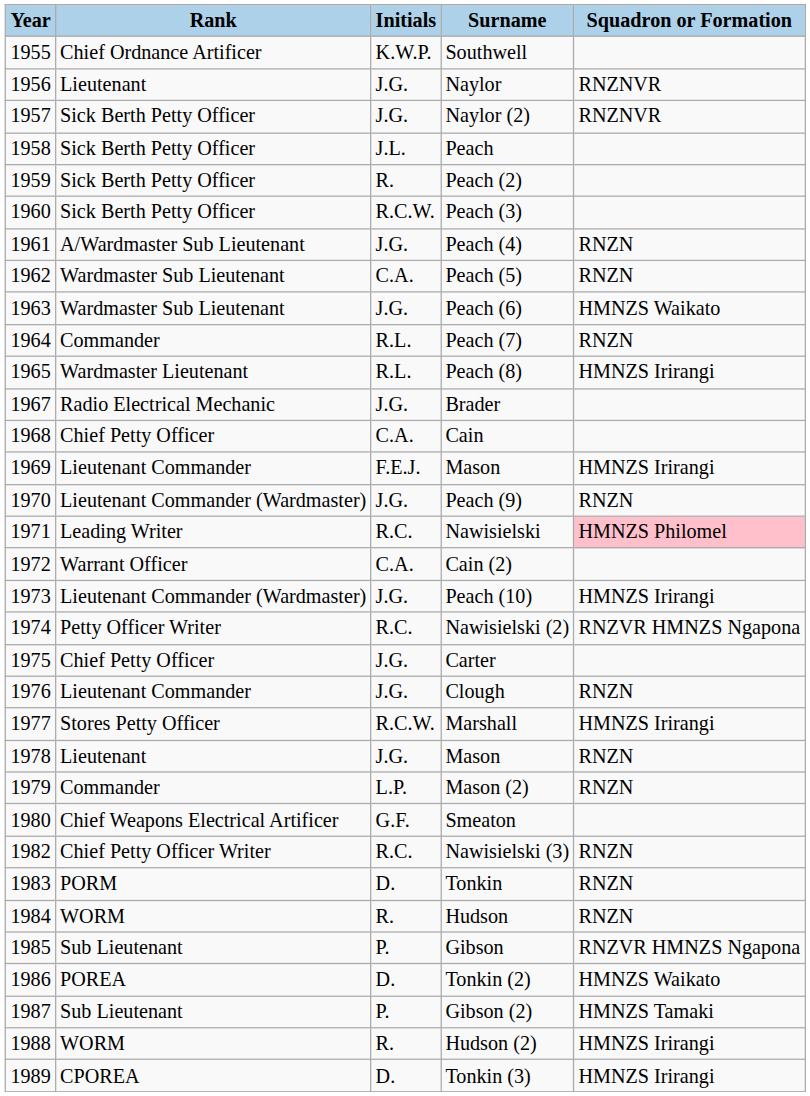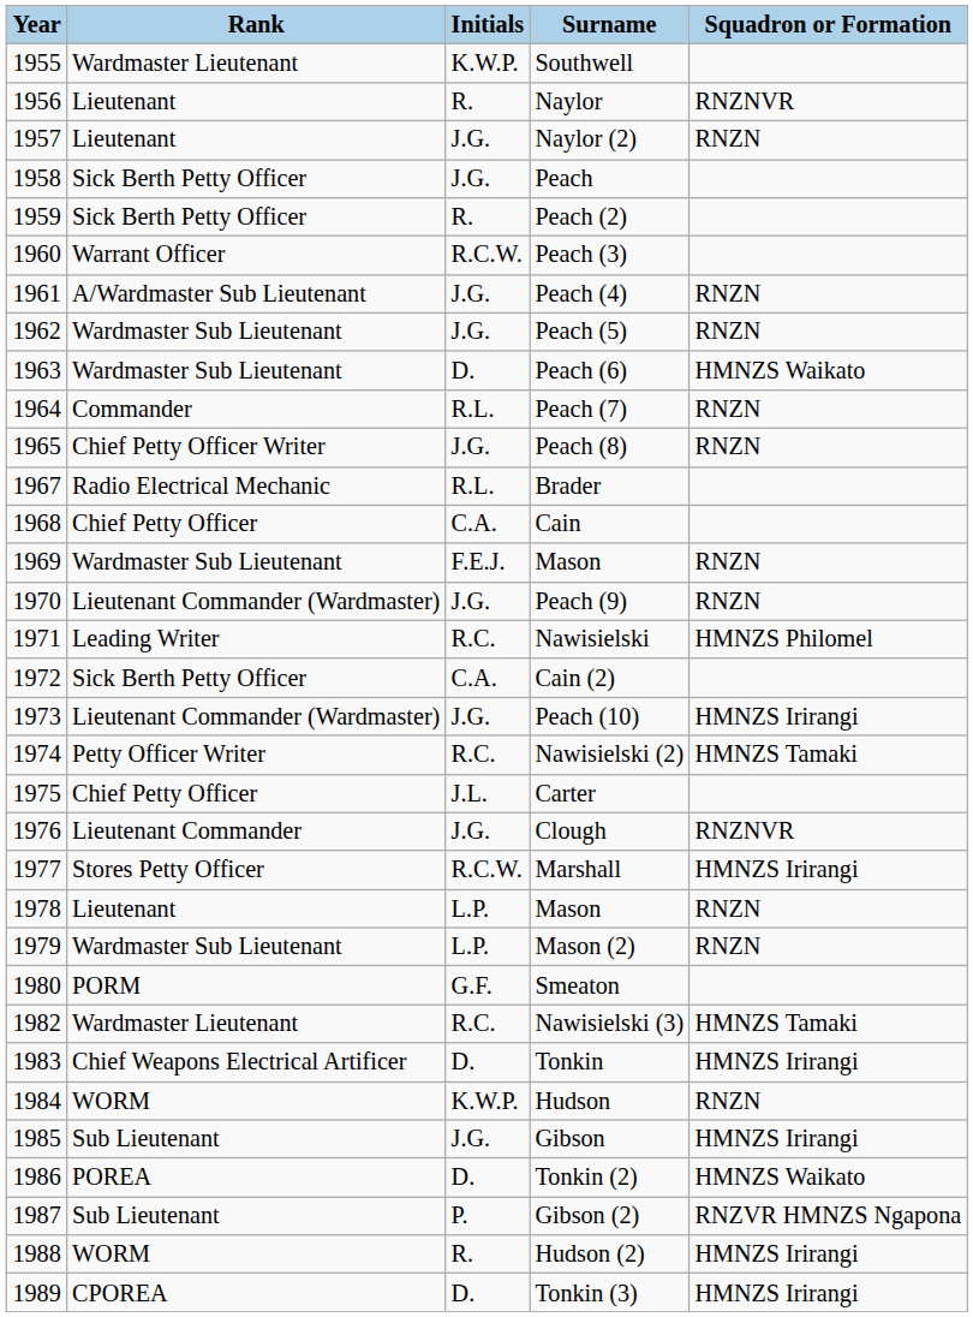 <table class="wikitable sortable collapsible collapsed" style="margin:0.5em auto; font-size:100%;">
 <tr>
 <th scope="row"; style="background-color: #ACD1E9;">Year</th>
 <th scope="row"; style="background-color: #ACD1E9;">Rank</th>
 <th scope="row"; style="background-color: #ACD1E9;">Initials</th>
 <th scope="row"; style="background-color: #ACD1E9;">Surname</th>
 <th scope="row"; style="background-color: #ACD1E9;">Squadron or Formation</th>
 </tr>
 <tr>
 <td>1955</td>
-<td>Chief Ordnance Artificer</td>
+<td>Wardmaster Lieutenant</td>
 <td>K.W.P.</td>
 <td>Southwell</td>
 <td></td>
 </tr>
 <tr>
 <td>1956</td>
 <td>Lieutenant</td>
-<td>J.G.</td>
+<td>R.</td>
 <td>Naylor</td>
 <td>RNZNVR</td>
 </tr>
 <tr>
 <td>1957</td>
-<td>Sick Berth Petty Officer</td>
+<td>Lieutenant</td>
 <td>J.G.</td>
 <td>Naylor (2)</td>
-<td>RNZNVR</td>
+<td>RNZN</td>
 </tr>
 <tr>
 <td>1958</td>
 <td>Sick Berth Petty Officer</td>
-<td>J.L.</td>
+<td>J.G.</td>
 <td>Peach</td>
 <td></td>
 </tr>
 <tr>
 <td>1959</td>
 <td>Sick Berth Petty Officer</td>
 <td>R.</td>
 <td>Peach (2)</td>
 <td></td>
 </tr>
 <tr>
 <td>1960</td>
-<td>Sick Berth Petty Officer</td>
+<td>Warrant Officer</td>
 <td>R.C.W.</td>
 <td>Peach (3)</td>
 <td></td>
 </tr>
 <tr>
 <td>1961</td>
 <td>A/Wardmaster Sub Lieutenant</td>
 <td>J.G.</td>
 <td>Peach (4)</td>
 <td>RNZN</td>
 </tr>
 <tr>
 <td>1962</td>
 <td>Wardmaster Sub Lieutenant</td>
-<td>C.A.</td>
+<td>J.G.</td>
 <td>Peach (5)</td>
 <td>RNZN</td>
 </tr>
 <tr>
 <td>1963</td>
 <td>Wardmaster Sub Lieutenant</td>
-<td>J.G.</td>
+<td>D.</td>
 <td>Peach (6)</td>
 <td>HMNZS Waikato</td>
 </tr>
 <tr>
 <td>1964</td>
 <td>Commander</td>
 <td>R.L.</td>
 <td>Peach (7)</td>
 <td>RNZN</td>
 </tr>
 <tr>
 <td>1965</td>
-<td>Wardmaster Lieutenant</td>
-<td>R.L.</td>
+<td>Chief Petty Officer Writer</td>
+<td>J.G.</td>
 <td>Peach (8)</td>
-<td>HMNZS Irirangi</td>
+<td>RNZN</td>
 </tr>
 <tr>
 <td>1967</td>
 <td>Radio Electrical Mechanic</td>
-<td>J.G.</td>
+<td>R.L.</td>
 <td>Brader</td>
 <td></td>
 </tr>
 <tr>
 <td>1968</td>
 <td>Chief Petty Officer</td>
 <td>C.A.</td>
 <td>Cain</td>
 <td></td>
 </tr>
 <tr>
 <td>1969</td>
-<td>Lieutenant Commander</td>
+<td>Wardmaster Sub Lieutenant</td>
 <td>F.E.J.</td>
 <td>Mason</td>
-<td>HMNZS Irirangi</td>
+<td>RNZN</td>
 </tr>
 <tr>
 <td>1970</td>
 <td>Lieutenant Commander (Wardmaster)</td>
 <td>J.G.</td>
 <td>Peach (9)</td>
 <td>RNZN</td>
 </tr>
 <tr>
 <td>1971</td>
 <td>Leading Writer</td>
 <td>R.C.</td>
 <td>Nawisielski</td>
-<td style="background: pink;">HMNZS Philomel</td>
+<td>HMNZS Philomel</td>
 </tr>
 <tr>
 <td>1972</td>
-<td>Warrant Officer</td>
+<td>Sick Berth Petty Officer</td>
 <td>C.A.</td>
 <td>Cain (2)</td>
 <td></td>
 </tr>
 <tr>
 <td>1973</td>
 <td>Lieutenant Commander (Wardmaster)</td>
 <td>J.G.</td>
 <td>Peach (10)</td>
 <td>HMNZS Irirangi</td>
 </tr>
 <tr>
 <td>1974</td>
 <td>Petty Officer Writer</td>
 <td>R.C.</td>
 <td>Nawisielski (2)</td>
-<td>RNZVR HMNZS Ngapona</td>
+<td>HMNZS Tamaki</td>
 </tr>
 <tr>
 <td>1975</td>
 <td>Chief Petty Officer</td>
-<td>J.G.</td>
+<td>J.L.</td>
 <td>Carter</td>
 <td></td>
 </tr>
 <tr>
 <td>1976</td>
 <td>Lieutenant Commander</td>
 <td>J.G.</td>
 <td>Clough</td>
-<td>RNZN</td>
+<td>RNZNVR</td>
 </tr>
 <tr>
 <td>1977</td>
 <td>Stores Petty Officer</td>
 <td>R.C.W.</td>
 <td>Marshall</td>
 <td>HMNZS Irirangi</td>
 </tr>
 <tr>
 <td>1978</td>
 <td>Lieutenant</td>
-<td>J.G.</td>
+<td>L.P.</td>
 <td>Mason</td>
 <td>RNZN</td>
 </tr>
 <tr>
 <td>1979</td>
-<td>Commander</td>
+<td>Wardmaster Sub Lieutenant</td>
 <td>L.P.</td>
 <td>Mason (2)</td>
 <td>RNZN</td>
 </tr>
 <tr>
 <td>1980</td>
-<td>Chief Weapons Electrical Artificer</td>
+<td>PORM</td>
 <td>G.F.</td>
 <td>Smeaton</td>
 <td></td>
 </tr>
 <tr>
 <td>1982</td>
-<td>Chief Petty Officer Writer</td>
+<td>Wardmaster Lieutenant</td>
 <td>R.C.</td>
 <td>Nawisielski (3)</td>
-<td>RNZN</td>
+<td>HMNZS Tamaki</td>
 </tr>
 <tr>
 <td>1983</td>
-<td>PORM</td>
+<td>Chief Weapons Electrical Artificer</td>
 <td>D.</td>
 <td>Tonkin</td>
-<td>RNZN</td>
+<td>HMNZS Irirangi</td>
 </tr>
 <tr>
 <td>1984</td>
 <td>WORM</td>
-<td>R.</td>
+<td>K.W.P.</td>
 <td>Hudson</td>
 <td>RNZN</td>
 </tr>
 <tr>
 <td>1985</td>
 <td>Sub Lieutenant</td>
-<td>P.</td>
+<td>J.G.</td>
 <td>Gibson</td>
-<td>RNZVR HMNZS Ngapona</td>
+<td>HMNZS Irirangi</td>
 </tr>
 <tr>
 <td>1986</td>
 <td>POREA</td>
 <td>D.</td>
 <td>Tonkin (2)</td>
 <td>HMNZS Waikato</td>
 </tr>
 <tr>
 <td>1987</td>
 <td>Sub Lieutenant</td>
 <td>P.</td>
 <td>Gibson (2)</td>
-<td>HMNZS Tamaki</td>
+<td>RNZVR HMNZS Ngapona</td>
 </tr>
 <tr>
 <td>1988</td>
 <td>WORM</td>
 <td>R.</td>
 <td>Hudson (2)</td>
 <td>HMNZS Irirangi</td>
 </tr>
 <tr>
 <td>1989</td>
 <td>CPOREA</td>
 <td>D.</td>
 <td>Tonkin (3)</td>
 <td>HMNZS Irirangi</td>
 </tr>
 <tr>
 </tr>
 </table>
